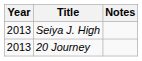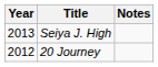 <table class="wikitable">
 <tr>
 <th>Year</th>
 <th>Title</th>
 <th>Notes</th>
 </tr>
 <tr>
 <td>2013</td>
 <td><em>Seiya J. High</em></td>
 <td></td>
 </tr>
 <tr>
-<td>2013</td>
+<td>2012</td>
 <td><em>20 Journey</em></td>
 <td></td>
 </tr>
 </table>
